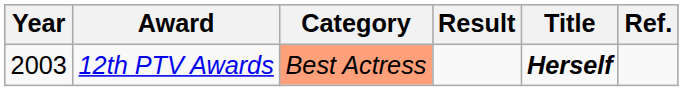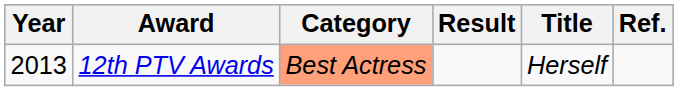 <table class="wikitable">
 <tr>
 <th>Year</th>
 <th>Award</th>
 <th>Category</th>
 <th>Result</th>
 <th>Title</th>
 <th>Ref.</th>
 </tr>
 <tr>
-<td>2003</td>
+<td>2013</td>
 <td><em><a href='#'>12th PTV Awards</a></em></td>
 <td style="background: lightsalmon;"><em>Best Actress</em></td>
 <td></td>
-<td><strong><em>Herself</em></strong></td>
+<td><em>Herself</em></td>
 <td></td>
 </tr>
 </table>
